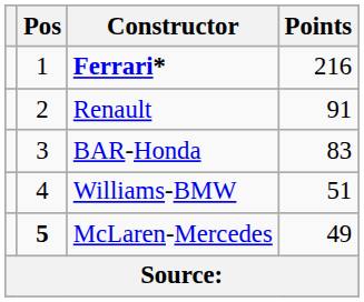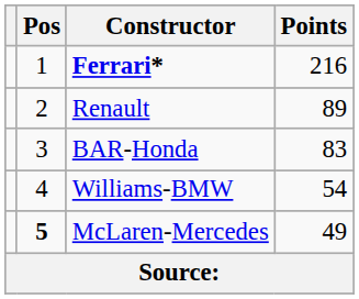 <table class="wikitable" style="font-size: 85%;">
 <tr>
 <th></th>
 <th>Pos</th>
 <th>Constructor</th>
 <th>Points</th>
 </tr>
 <tr>
 <td></td>
 <td align="center">1</td>
 <td> <strong><a href='#'>Ferrari</a>*</strong></td>
 <td align="right">216</td>
 </tr>
 <tr>
 <td></td>
 <td align="center">2</td>
 <td> <a href='#'>Renault</a></td>
-<td align="right">91</td>
+<td align="right">89</td>
 </tr>
 <tr>
 <td></td>
 <td align="center">3</td>
 <td> <a href='#'>BAR</a>-<a href='#'>Honda</a></td>
 <td align="right">83</td>
 </tr>
 <tr>
 <td></td>
 <td align="center">4</td>
 <td> <a href='#'>Williams</a>-<a href='#'>BMW</a></td>
-<td align="right">51</td>
+<td align="right">54</td>
 </tr>
 <tr>
 <td></td>
 <td align="center"><strong>5</strong></td>
 <td> <a href='#'>McLaren</a>-<a href='#'>Mercedes</a></td>
 <td align="right">49</td>
 </tr>
 <tr>
 <th colspan=4>Source:</th>
 </tr>
 </table>
